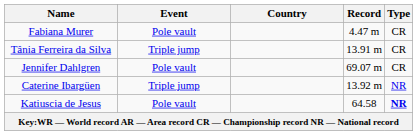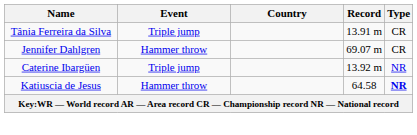 <table class="wikitable" style="text-align: center; font-size:95%">
 <tr>
 <th width="150">Name</th>
 <th width="150">Event</th>
 <th width="150">Country</th>
 <th width="50">Record</th>
 <th width="25">Type</th>
-</tr>
-<tr>
-<td><a href='#'>Fabiana Murer</a></td>
-<td><a href='#'>Pole vault</a></td>
-<td></td>
-<td>4.47 m</td>
-<td>CR</td>
 </tr>
 <tr>
 <td><a href='#'>Tânia Ferreira da Silva</a></td>
 <td><a href='#'>Triple jump</a></td>
 <td></td>
 <td>13.91 m</td>
 <td>CR</td>
 </tr>
 <tr>
 <td><a href='#'>Jennifer Dahlgren</a></td>
-<td><a href='#'>Pole vault</a></td>
+<td><a href='#'>Hammer throw</a></td>
 <td></td>
 <td>69.07 m</td>
 <td>CR</td>
 </tr>
 <tr>
 <td><a href='#'>Caterine Ibargüen</a></td>
 <td><a href='#'>Triple jump</a></td>
 <td></td>
 <td>13.92 m</td>
 <td><a href='#'>NR</a></td>
 </tr>
 <tr>
 <td><a href='#'>Katiuscia de Jesus</a></td>
-<td><a href='#'>Pole vault</a></td>
+<td><a href='#'>Hammer throw</a></td>
 <td></td>
 <td>64.58</td>
 <td><strong><a href='#'>NR</a></strong></td>
 </tr>
 <tr>
 <th colspan=5><small>Key:WR — World record  AR — Area record  CR — Championship record  NR — National record</small></th>
 </tr>
 </table>
